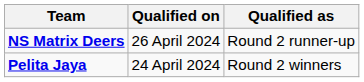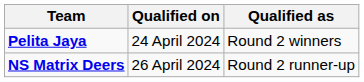 <table class="wikitable sortable">
 <tr>
 <th>Team</th>
 <th>Qualified on</th>
 <th>Qualified as</th>
 </tr>
 <tr>
+<td> <a href='#'><strong>Pelita Jaya</strong></a></td>
+<td>24 April 2024</td>
+<td>Round 2 winners</td>
+</tr>
+<tr>
 <td> <strong><a href='#'>NS Matrix Deers</a></strong></td>
 <td>26 April 2024</td>
 <td>Round 2 runner-up</td>
 </tr>
-<tr>
-<td> <a href='#'><strong>Pelita Jaya</strong></a></td>
-<td>24 April 2024</td>
-<td>Round 2 winners</td>
-</tr>
 </table>
